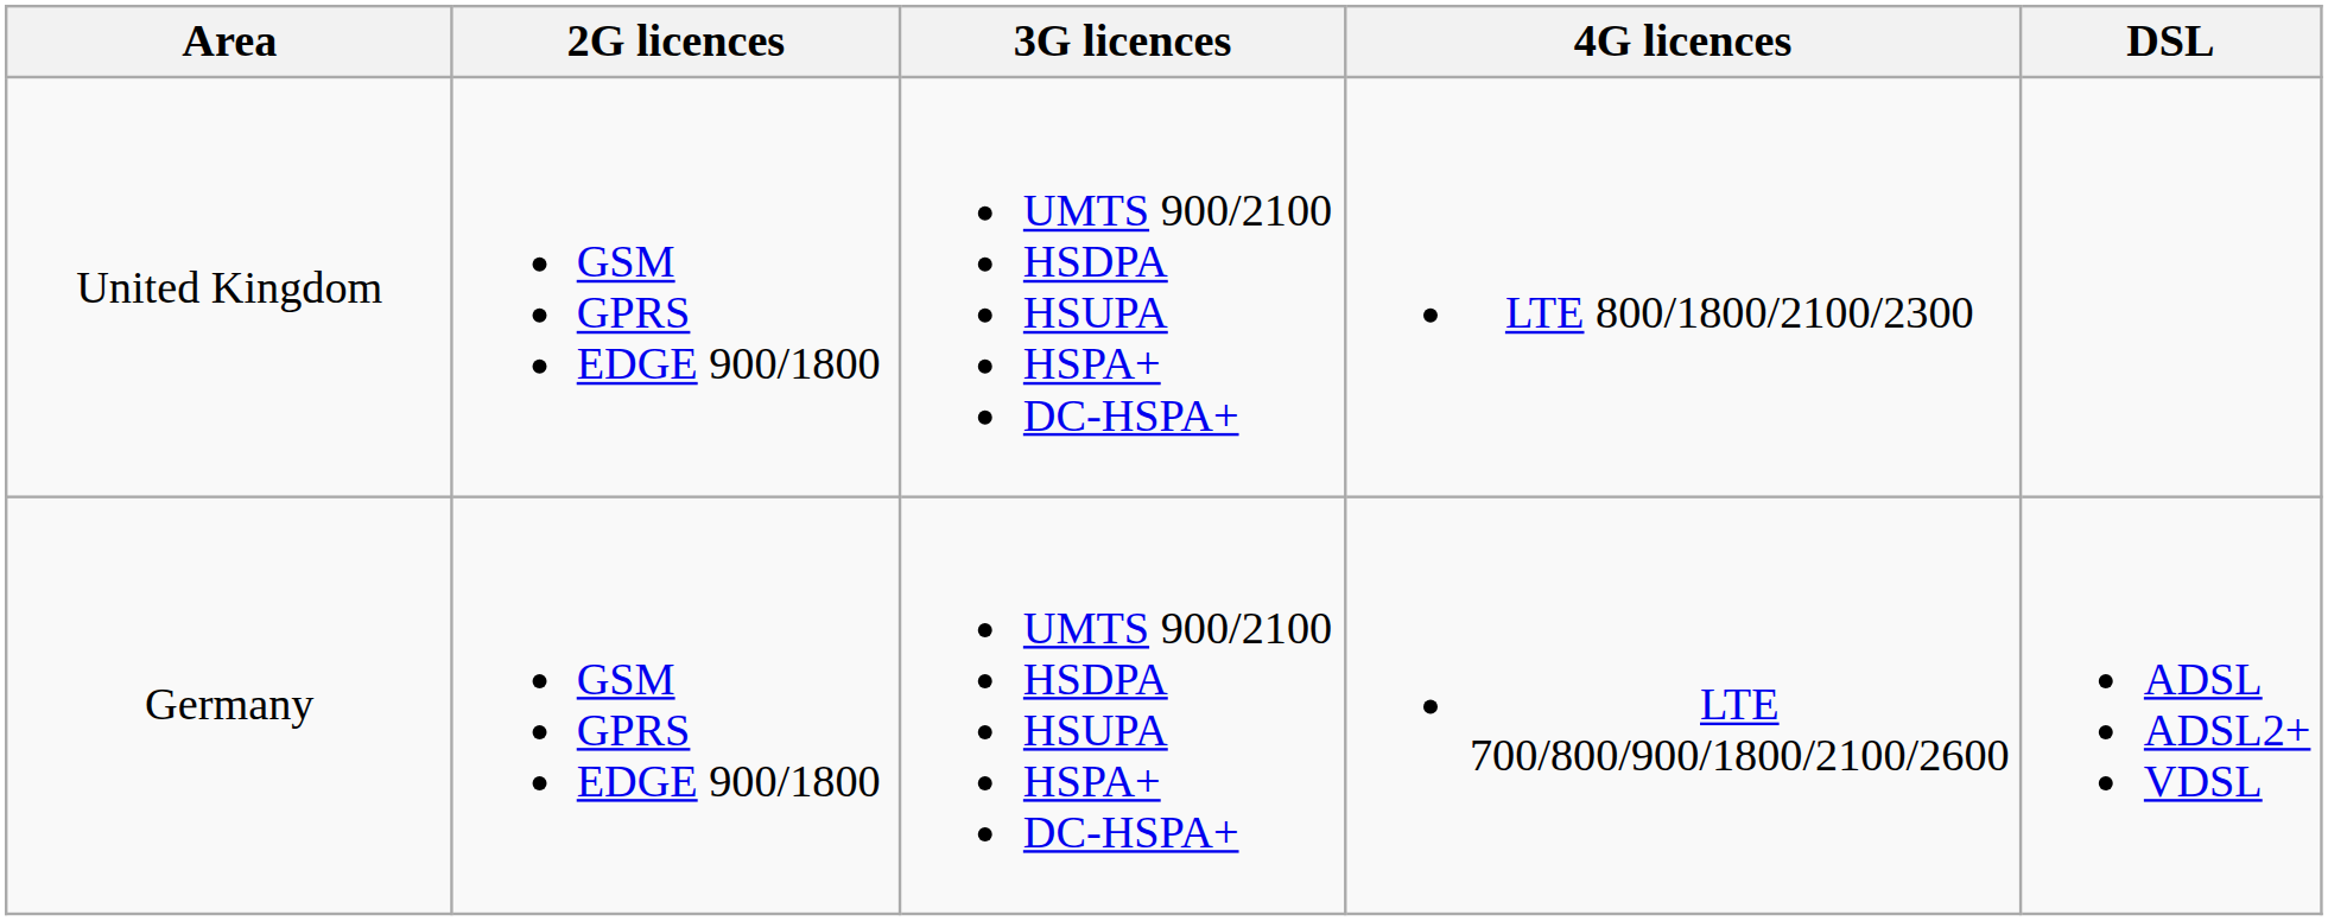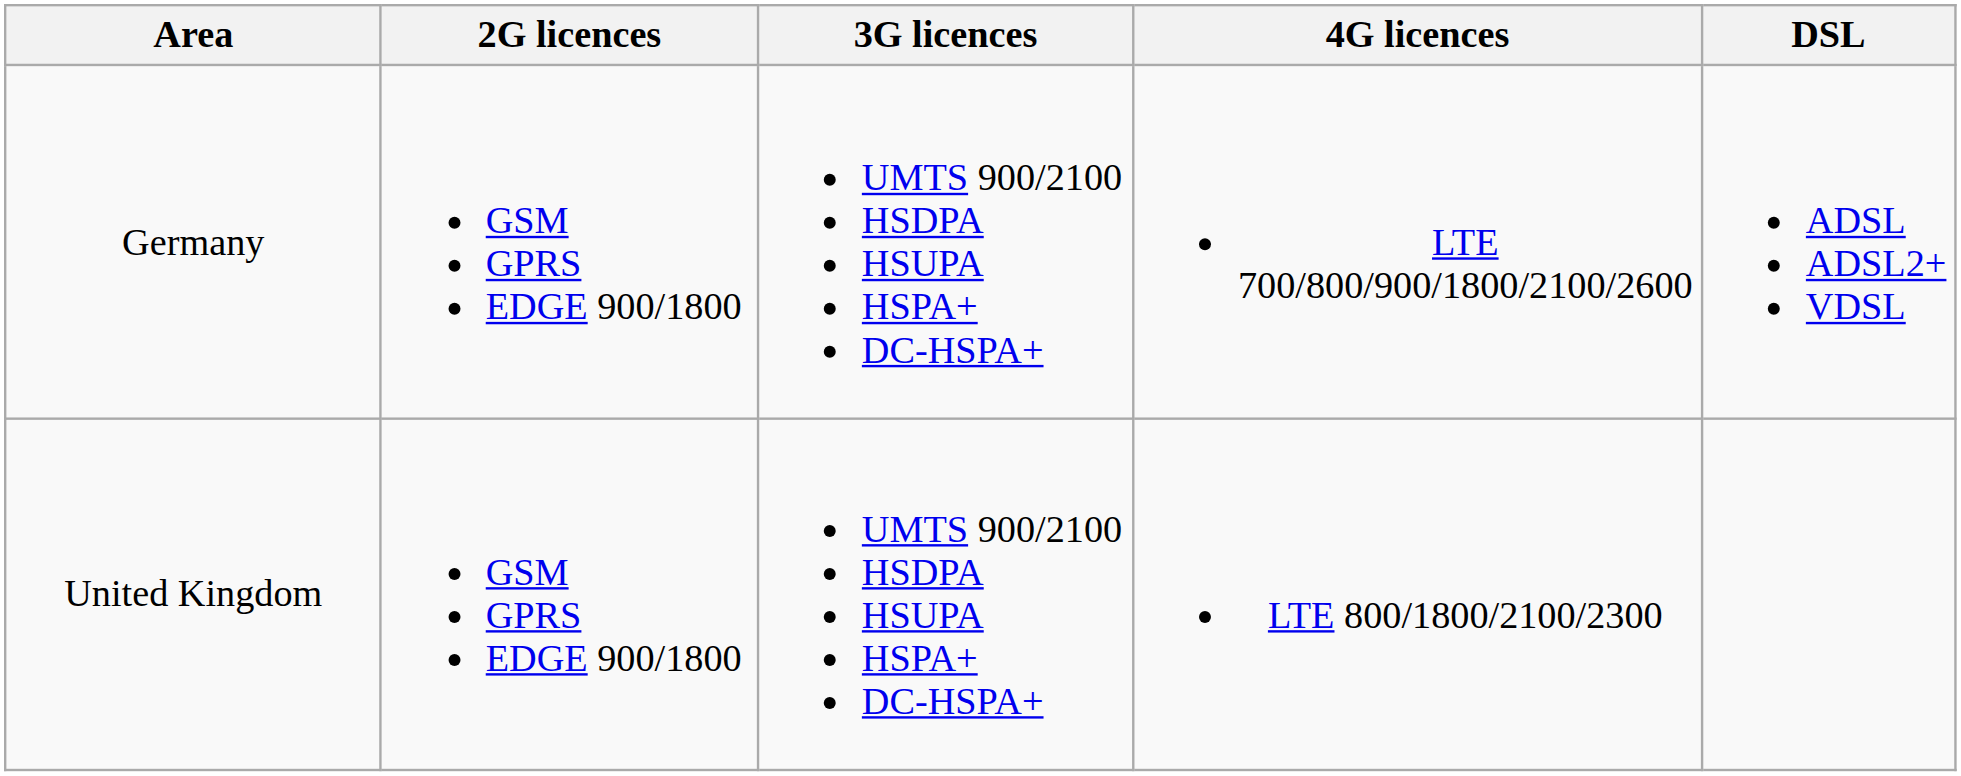 <table class="wikitable">
 <tr>
 <th style="width:150px;">Area</th>
 <th style="width:150px;">2G licences</th>
 <th style="width:150px;">3G licences</th>
 <th style="width:100px;">4G licences</th>
 <th style="width:75px;">DSL</th>
 </tr>
 <tr>
+<td style="text-align:center;">Germany</td>
+<td><br><ul><li><a href='#'>GSM</a></li><li><a href='#'>GPRS</a></li><li><a href='#'>EDGE</a> 900/1800</li></ul></td>
+<td><br><ul><li><a href='#'>UMTS</a> 900/2100</li><li><a href='#'>HSDPA</a></li><li><a href='#'>HSUPA</a></li><li><a href='#'>HSPA+</a></li><li><a href='#'>DC-HSPA+</a></li></ul></td>
+<td style="text-align:center;"><br><ul><li><a href='#'>LTE</a> 700/800/900/1800/2100/2600</li></ul></td>
+<td><br><ul><li><a href='#'>ADSL</a></li><li><a href='#'>ADSL2+</a></li><li><a href='#'>VDSL</a></li></ul></td>
+</tr>
+<tr>
 <td style="text-align:center;">United Kingdom</td>
 <td><br><ul><li><a href='#'>GSM</a></li><li><a href='#'>GPRS</a></li><li><a href='#'>EDGE</a> 900/1800</li></ul></td>
 <td><br><ul><li><a href='#'>UMTS</a> 900/2100</li><li><a href='#'>HSDPA</a></li><li><a href='#'>HSUPA</a></li><li><a href='#'>HSPA+</a></li><li><a href='#'>DC-HSPA+</a></li></ul></td>
 <td style="text-align:center;"><br><ul><li><a href='#'>LTE</a> 800/1800/2100/2300</li></ul></td>
 <td></td>
 </tr>
-<tr>
-<td style="text-align:center;">Germany</td>
-<td><br><ul><li><a href='#'>GSM</a></li><li><a href='#'>GPRS</a></li><li><a href='#'>EDGE</a> 900/1800</li></ul></td>
-<td><br><ul><li><a href='#'>UMTS</a> 900/2100</li><li><a href='#'>HSDPA</a></li><li><a href='#'>HSUPA</a></li><li><a href='#'>HSPA+</a></li><li><a href='#'>DC-HSPA+</a></li></ul></td>
-<td style="text-align:center;"><br><ul><li><a href='#'>LTE</a> 700/800/900/1800/2100/2600</li></ul></td>
-<td><br><ul><li><a href='#'>ADSL</a></li><li><a href='#'>ADSL2+</a></li><li><a href='#'>VDSL</a></li></ul></td>
-</tr>
 </table>
